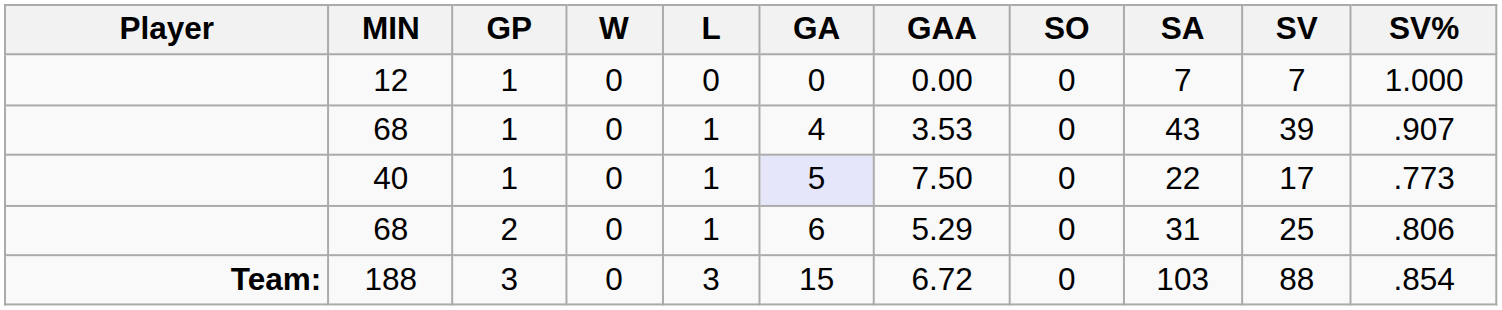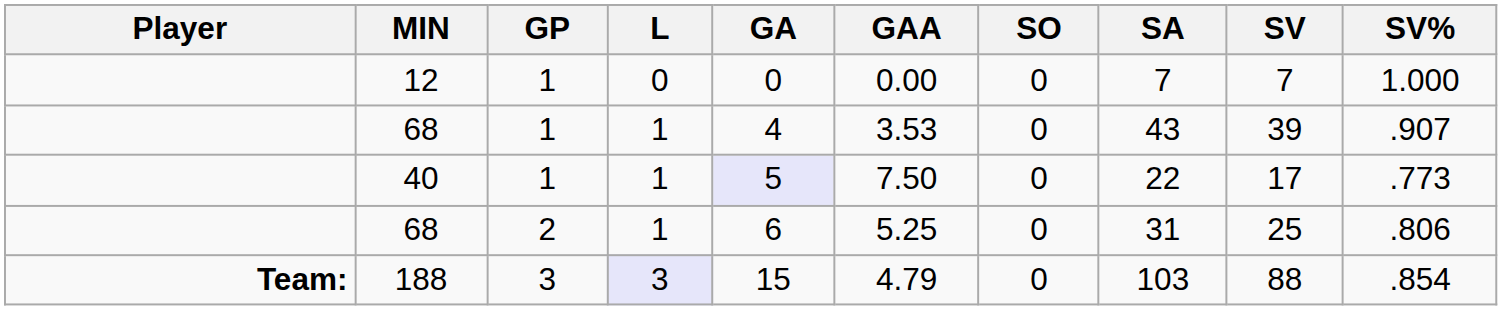 <table class="wikitable sortable" width="60%">
 <tr>
 <th bgcolor="#DDDDFF" width="10%">Player</th>
 <th width="3%" bgcolor="#DDDDFF" title="Minutes played">MIN</th>
 <th width="3%" bgcolor="#DDDDFF" title="Games played in">GP</th>
-<th width="3%" bgcolor="#DDDDFF" title="Wins">W</th>
 <th width="3%" bgcolor="#DDDDFF"title="Losses">L</th>
 <th width="3%" bgcolor="#DDDDFF" title="Goals against">GA</th>
 <th width="3%" bgcolor="#DDDDFF" title="Goals against average">GAA</th>
 <th width="3%" bgcolor="#DDDDFF" title="Shut-outs">SO</th>
 <th width="3%" bgcolor="#DDDDFF" title="Shots against">SA</th>
 <th width="3%" bgcolor="#DDDDFF" title="Shots saved">SV</th>
 <th width="3%" bgcolor="#DDDDFF" title="Save percentage">SV%</th>
 </tr>
 <tr align="center">
 <td align="right"></td>
 <td>12</td>
 <td>1</td>
 <td>0</td>
 <td>0</td>
-<td>0</td>
 <td>0.00</td>
 <td>0</td>
 <td>7</td>
 <td>7</td>
 <td>1.000</td>
 </tr>
 <tr align="center">
 <td align="right"></td>
 <td>68</td>
 <td>1</td>
-<td>0</td>
 <td>1</td>
 <td>4</td>
 <td>3.53</td>
 <td>0</td>
 <td>43</td>
 <td>39</td>
 <td>.907</td>
 </tr>
 <tr align="center">
 <td align="right"></td>
 <td>40</td>
 <td>1</td>
-<td>0</td>
 <td>1</td>
 <td style="background: lavender;">5</td>
 <td>7.50</td>
 <td>0</td>
 <td>22</td>
 <td>17</td>
 <td>.773</td>
 </tr>
 <tr align="center">
 <td align="right"></td>
 <td>68</td>
 <td>2</td>
-<td>0</td>
 <td>1</td>
 <td>6</td>
-<td>5.29</td>
+<td>5.25</td>
 <td>0</td>
 <td>31</td>
 <td>25</td>
 <td>.806</td>
 </tr>
 <tr align="center">
 <td align="right"><strong>Team:</strong></td>
 <td>188</td>
 <td>3</td>
-<td>0</td>
-<td>3</td>
+<td style="background: lavender;">3</td>
 <td>15</td>
-<td>6.72</td>
+<td>4.79</td>
 <td>0</td>
 <td>103</td>
 <td>88</td>
 <td>.854</td>
 </tr>
 </table>
